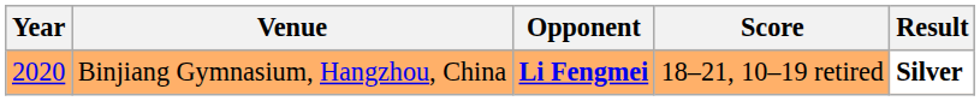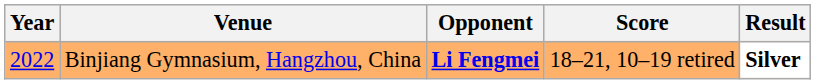 <table class="sortable wikitable" style="font-size: 90%;">
 <tr>
 <th>Year</th>
 <th>Venue</th>
 <th>Opponent</th>
 <th>Score</th>
 <th>Result</th>
 </tr>
 <tr style="background:#FFB069">
-<td align="center"><a href='#'>2020</a></td>
+<td align="center"><a href='#'>2022</a></td>
 <td align="left">Binjiang Gymnasium, <a href='#'>Hangzhou</a>, China</td>
 <td align="left"><strong> <a href='#'>Li Fengmei</a></strong></td>
 <td align="left">18–21, 10–19 retired</td>
 <td style="text-align:left; background:white"> <strong>Silver</strong></td>
 </tr>
 </table>
